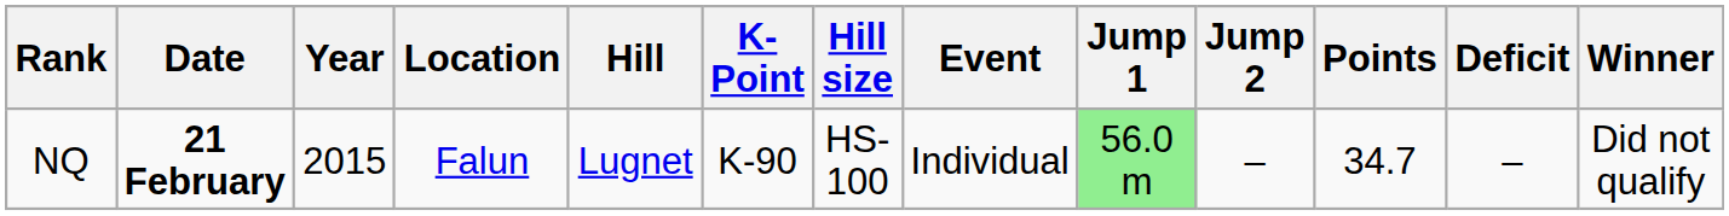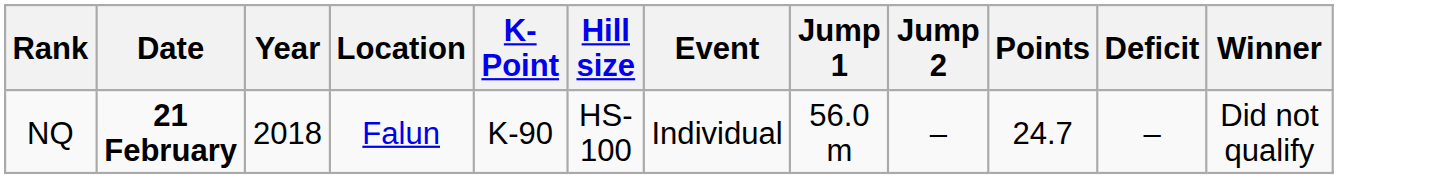 <table class="wikitable" style="font-size: 89%; text-align:center">
 <tr>
 <th>Rank</th>
 <th>Date</th>
 <th>Year</th>
 <th>Location</th>
-<th>Hill</th>
 <th><a href='#'>K-Point</a></th>
 <th><a href='#'>Hill size</a></th>
 <th>Event</th>
 <th>Jump 1</th>
 <th>Jump 2</th>
 <th>Points</th>
 <th>Deficit</th>
 <th>Winner</th>
 </tr>
 <tr>
 <td>NQ</td>
 <td><strong>21 February</strong></td>
-<td>2015</td>
+<td>2018</td>
 <td> <a href='#'>Falun</a></td>
-<td><a href='#'>Lugnet</a></td>
 <td>K-90</td>
 <td>HS-100</td>
 <td>Individual</td>
-<td style="background: lightgreen;">56.0 m</td>
+<td>56.0 m</td>
 <td>–</td>
-<td>34.7</td>
+<td>24.7</td>
 <td>–</td>
 <td>Did not qualify</td>
 </tr>
 </table>
